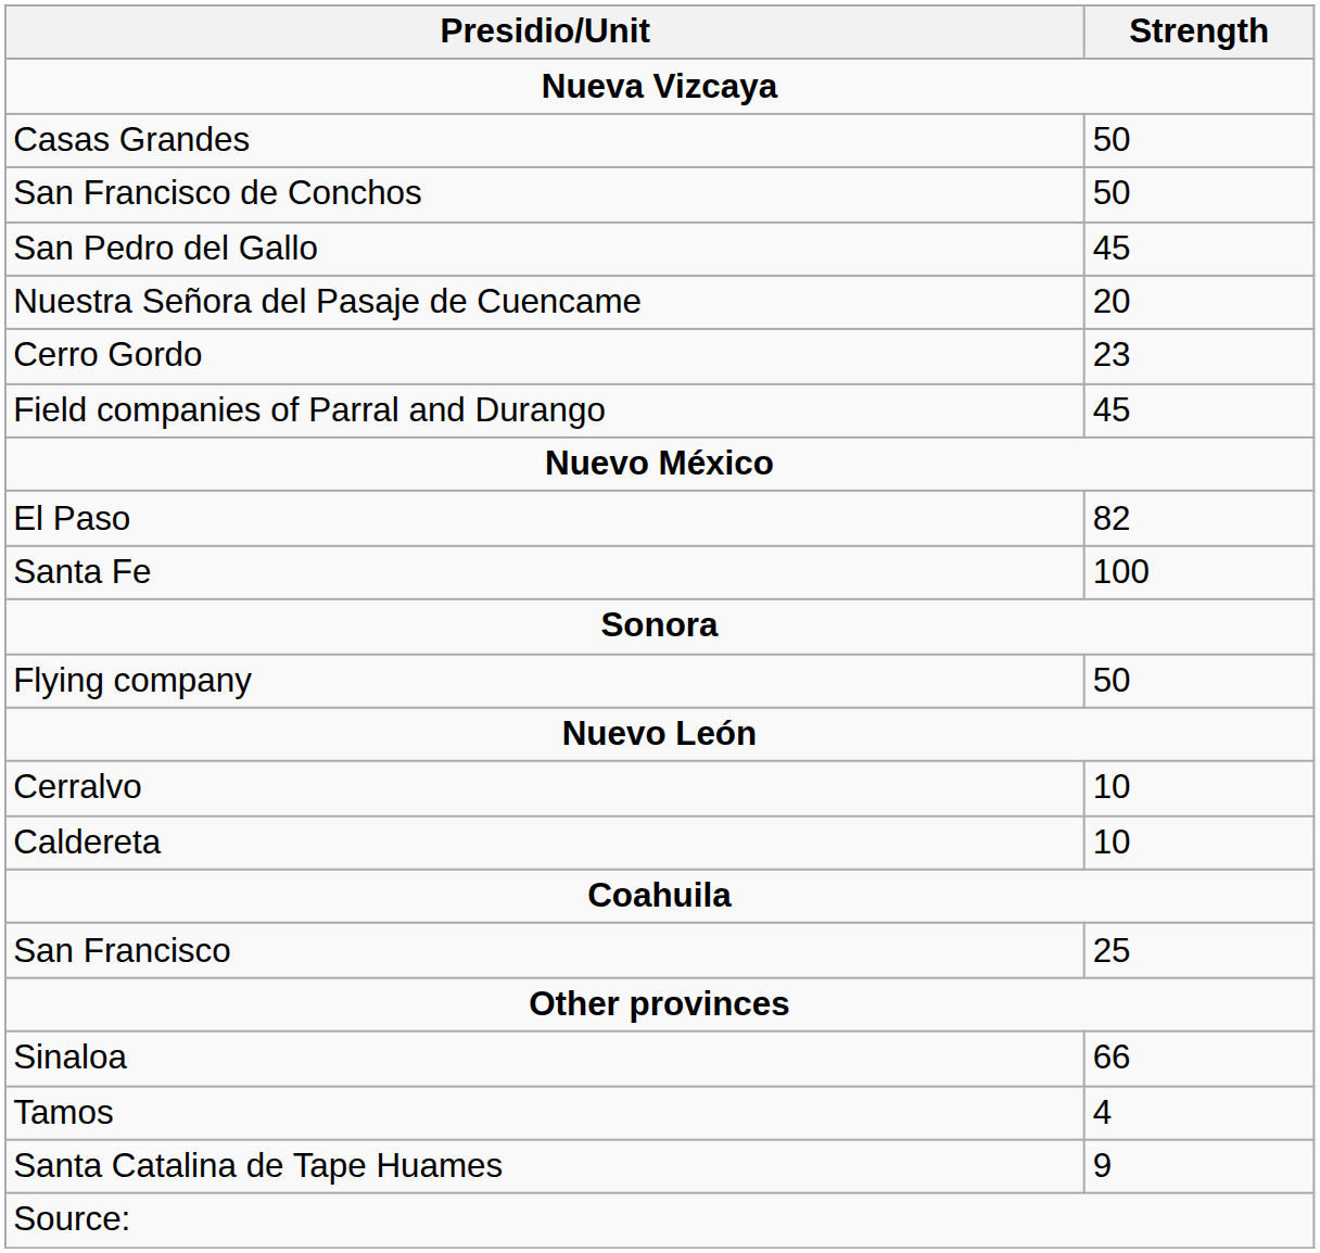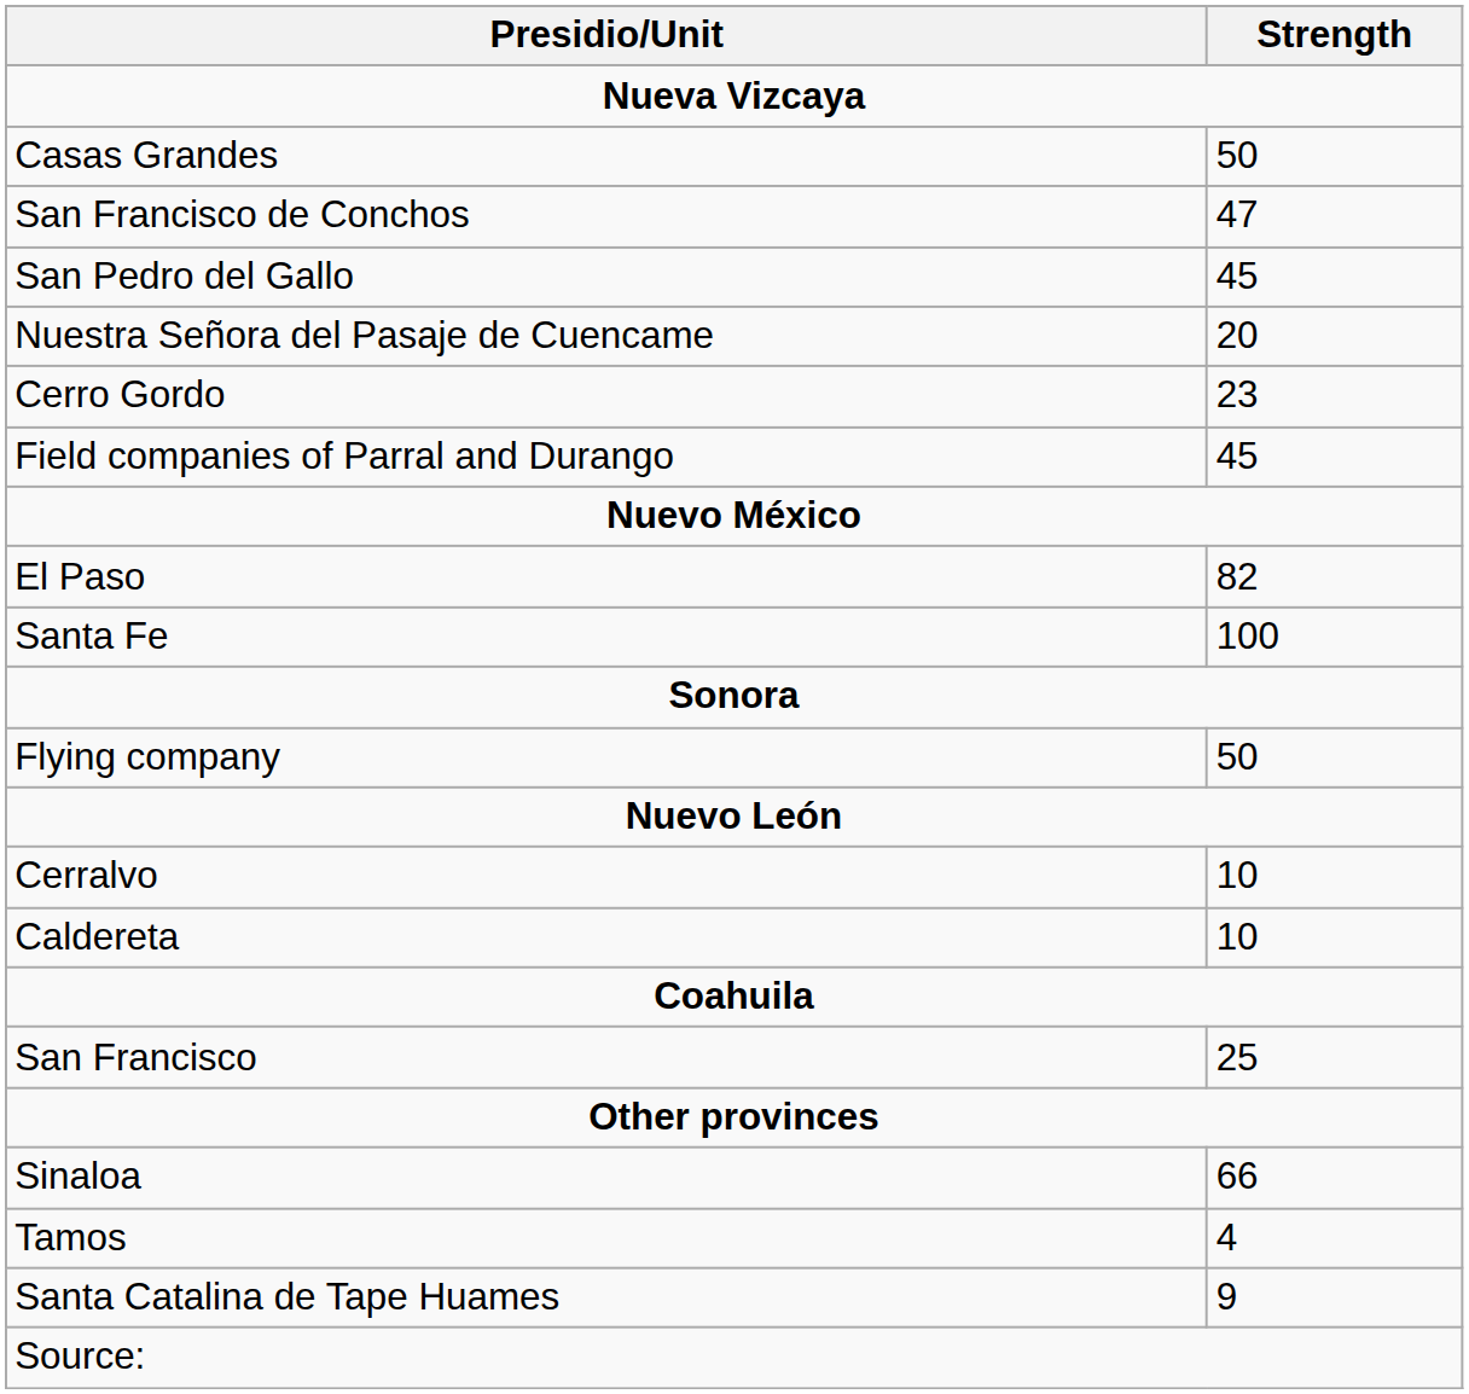 <table class="wikitable">
 <tr>
 <th align="left" width="500"><strong>Presidio/Unit</strong></th>
 <th align="left" width="100"><strong>Strength</strong></th>
 </tr>
 <tr>
 <td colspan=2 style="text-align:center;"><strong>Nueva Vizcaya</strong></td>
 </tr>
 <tr>
 <td>Casas Grandes</td>
 <td>50</td>
 </tr>
 <tr>
 <td>San Francisco de Conchos</td>
-<td>50</td>
+<td>47</td>
 </tr>
 <tr>
 <td>San Pedro del Gallo</td>
 <td>45</td>
 </tr>
 <tr>
 <td>Nuestra Señora del Pasaje de Cuencame</td>
 <td>20</td>
 </tr>
 <tr>
 <td>Cerro Gordo</td>
 <td>23</td>
 </tr>
 <tr>
 <td>Field companies of Parral and Durango</td>
 <td>45</td>
 </tr>
 <tr>
 <td colspan=2 style="text-align:center;"><strong>Nuevo México</strong></td>
 </tr>
 <tr>
 <td>El Paso</td>
 <td>82</td>
 </tr>
 <tr>
 <td>Santa Fe</td>
 <td>100</td>
 </tr>
 <tr>
 <td colspan=2 style="text-align:center;"><strong>Sonora</strong></td>
 </tr>
 <tr>
 <td>Flying company</td>
 <td>50</td>
 </tr>
 <tr>
 <td colspan=2 style="text-align:center;"><strong>Nuevo León</strong></td>
 </tr>
 <tr>
 <td>Cerralvo</td>
 <td>10</td>
 </tr>
 <tr>
 <td>Caldereta</td>
 <td>10</td>
 </tr>
 <tr>
 <td colspan=2 style="text-align:center;"><strong>Coahuila</strong></td>
 </tr>
 <tr>
 <td>San Francisco</td>
 <td>25</td>
 </tr>
 <tr>
 <td colspan=2 style="text-align:center;"><strong>Other provinces</strong></td>
 </tr>
 <tr>
 <td>Sinaloa</td>
 <td>66</td>
 </tr>
 <tr>
 <td>Tamos</td>
 <td>4</td>
 </tr>
 <tr>
 <td>Santa Catalina de Tape Huames</td>
 <td>9</td>
 </tr>
 <tr>
 <td colspan=2>Source: </td>
 </tr>
 <tr>
 </tr>
 </table>
